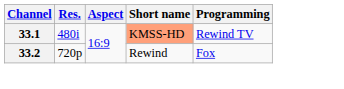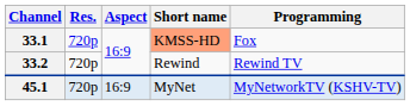 <table class="wikitable">
 <tr>
 <th scope = "col"><a href='#'>Channel</a></th>
 <th scope = "col"><a href='#'>Res.</a></th>
 <th scope = "col"><a href='#'>Aspect</a></th>
 <th scope = "col">Short name</th>
 <th scope = "col">Programming</th>
 </tr>
 <tr>
 <th scope = "row">33.1</th>
-<td><a href='#'>480i</a></td>
+<td><a href='#'>720p</a></td>
 <td rowspan = "2"><a href='#'>16:9</a></td>
 <td style="background: lightsalmon;">KMSS-HD</td>
-<td><a href='#'>Rewind TV</a></td>
+<td><a href='#'>Fox</a></td>
 </tr>
 <tr>
 <th scope = "row">33.2</th>
 <td>720p</td>
 <td>Rewind</td>
-<td><a href='#'>Fox</a></td>
+<td><a href='#'>Rewind TV</a></td>
+</tr>
+<tr style="background-color:#DFEBF6; border-top: 2px solid #003399;">
+<th scope = "row">45.1</th>
+<td>720p</td>
+<td>16:9</td>
+<td>MyNet</td>
+<td><a href='#'>MyNetworkTV</a> (<a href='#'>KSHV-TV</a>)</td>
 </tr>
 </table>
